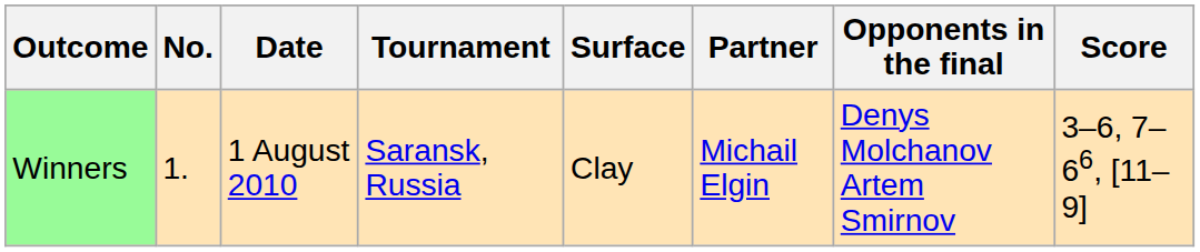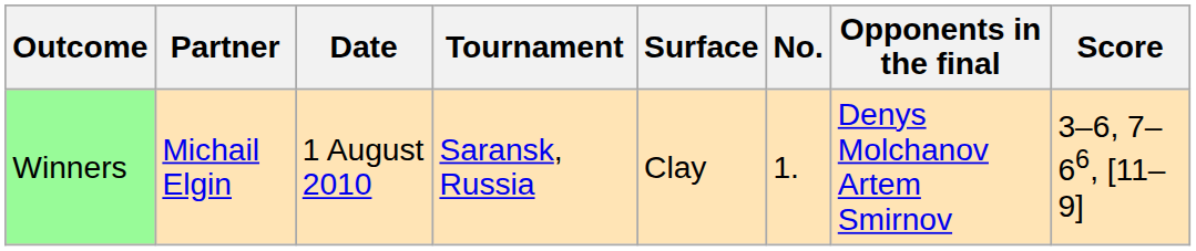 <table class="sortable wikitable">
 <tr>
 <th>Outcome</th>
-<th>No.</th>
+<th>Partner</th>
 <th>Date</th>
 <th>Tournament</th>
 <th>Surface</th>
-<th>Partner</th>
+<th>No.</th>
 <th>Opponents in the final</th>
 <th>Score</th>
 </tr>
 <tr style="background:moccasin">
 <td style="background:#98FB98">Winners</td>
-<td>1.</td>
+<td> <a href='#'>Michail Elgin</a></td>
 <td>1 August <a href='#'>2010</a></td>
 <td> <a href='#'>Saransk</a>, <a href='#'>Russia</a></td>
 <td>Clay</td>
-<td> <a href='#'>Michail Elgin</a></td>
+<td>1.</td>
 <td> <a href='#'>Denys Molchanov</a> <br> <a href='#'>Artem Smirnov</a></td>
 <td>3–6, 7–6<sup>6</sup>, [11–9]</td>
 </tr>
 </table>
